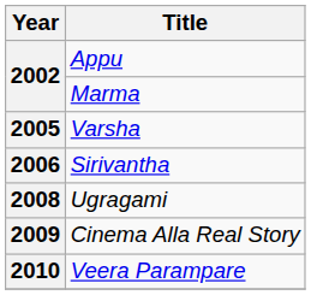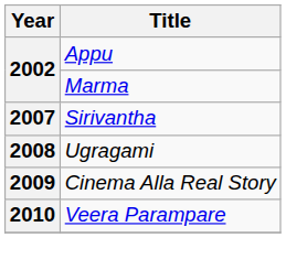 <table class="wikitable plainrowheaders sortable">
 <tr>
 <th scope="col">Year</th>
 <th scope="col">Title</th>
 </tr>
 <tr>
 <th scope="row" rowspan="2">2002</th>
 <td><em><a href='#'>Appu</a></em></td>
 </tr>
 <tr>
 <td><em><a href='#'>Marma</a></em></td>
 </tr>
 <tr>
-<th scope="row">2005</th>
-<td><em><a href='#'>Varsha</a></em></td>
-</tr>
-<tr>
-<th scope="row">2006</th>
+<th scope="row">2007</th>
 <td><em><a href='#'>Sirivantha</a></em></td>
 </tr>
 <tr>
 <th scope="row">2008</th>
 <td><em>Ugragami</em></td>
 </tr>
 <tr>
 <th scope="row">2009</th>
 <td><em>Cinema Alla Real Story</em></td>
 </tr>
 <tr>
 <th scope="row">2010</th>
 <td><em><a href='#'>Veera Parampare</a></em></td>
 </tr>
 <tr>
 </tr>
 </table>
